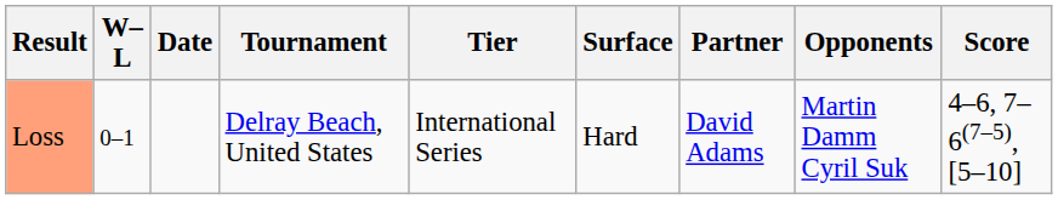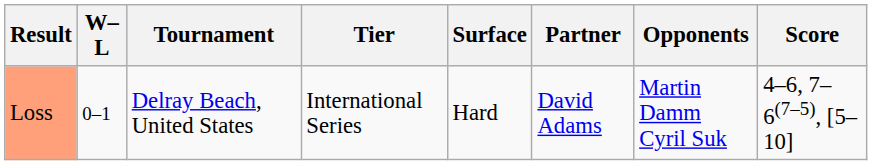 <table class="sortable wikitable">
 <tr>
 <th>Result</th>
 <th class="unsortable">W–L</th>
-<th>Date</th>
 <th>Tournament</th>
 <th>Tier</th>
 <th>Surface</th>
 <th>Partner</th>
 <th>Opponents</th>
 <th class="unsortable">Score</th>
 </tr>
 <tr>
 <td style="background:#ffa07a;">Loss</td>
 <td><small>0–1</small></td>
-<td><a href='#'></a></td>
 <td><a href='#'>Delray Beach</a>, United States</td>
 <td>International Series</td>
 <td>Hard</td>
 <td> <a href='#'>David Adams</a></td>
 <td> <a href='#'>Martin Damm</a> <br>  <a href='#'>Cyril Suk</a></td>
 <td>4–6, 7–6<sup>(7–5)</sup>, [5–10]</td>
 </tr>
 </table>
